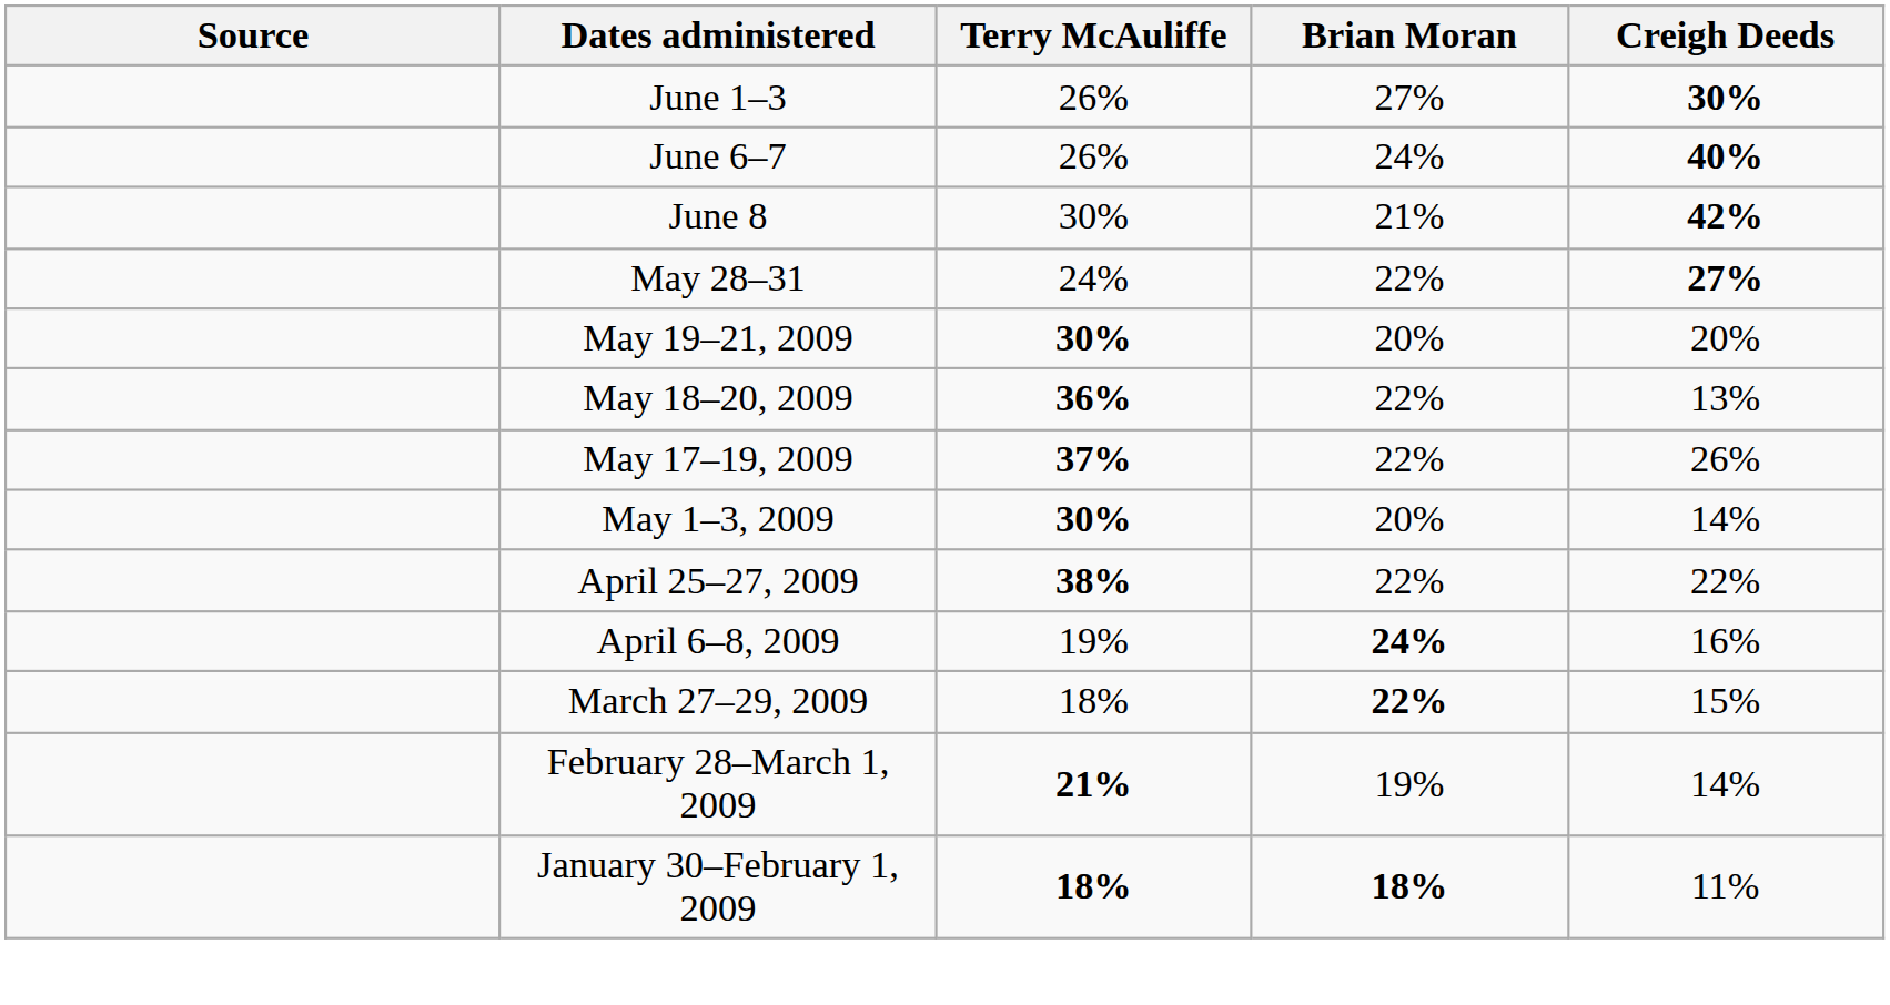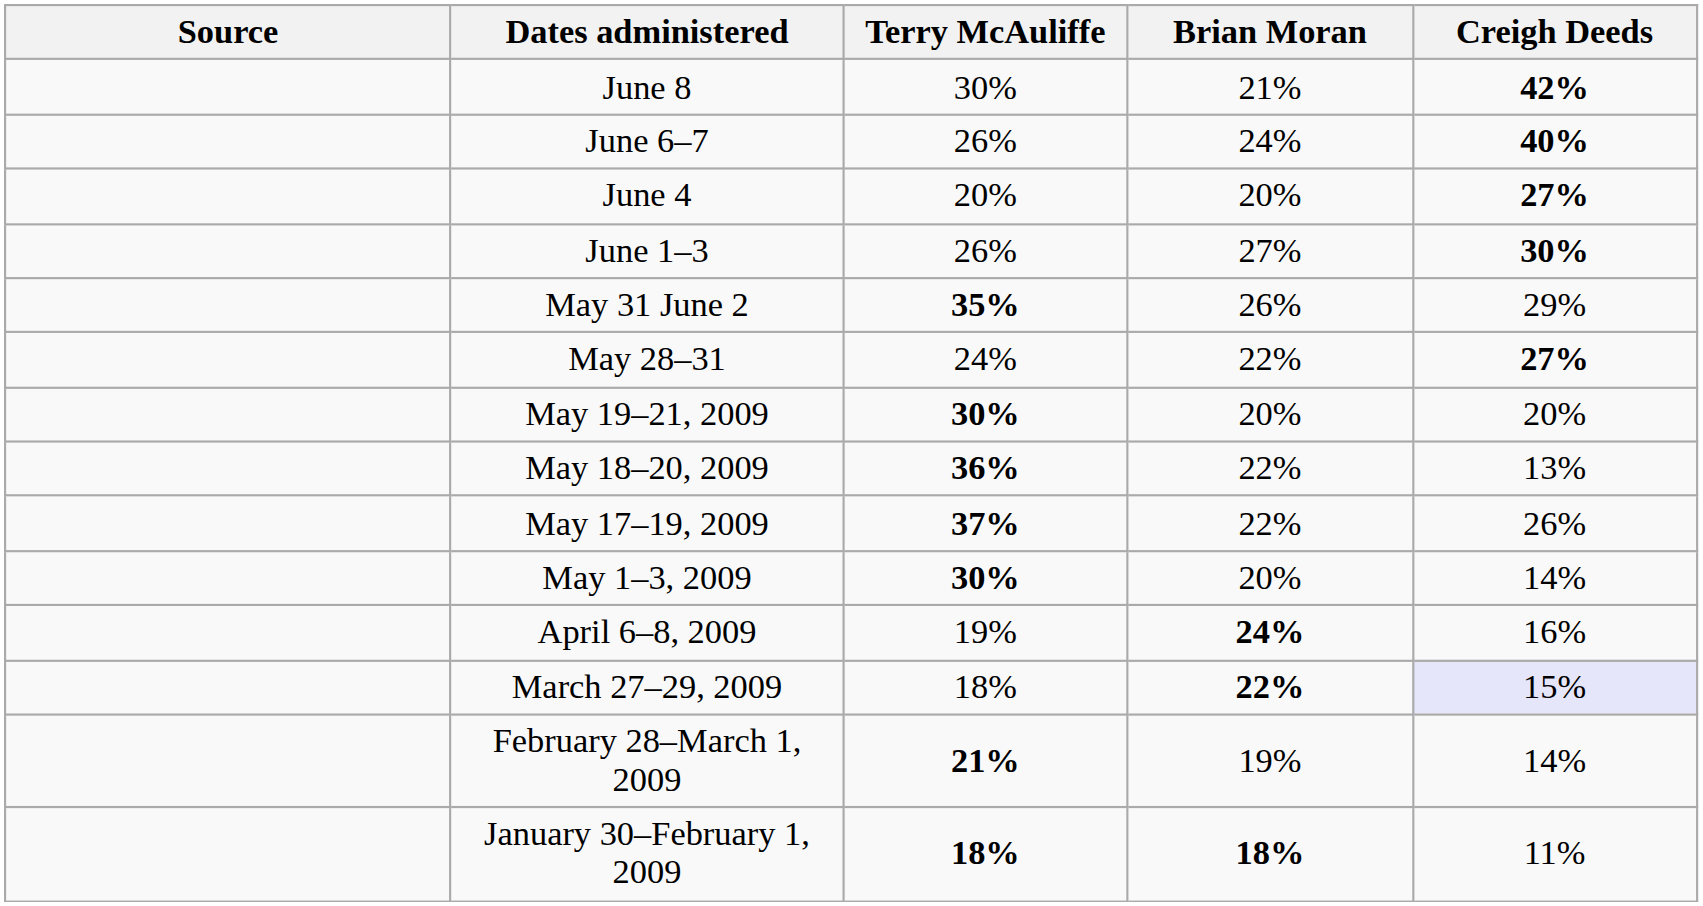 <table class="wikitable">
 <tr>
 <th width=200px>Source</th>
 <th width=175px>Dates administered</th>
 <th width=125px>Terry McAuliffe</th>
 <th width=125px>Brian Moran</th>
 <th width=125px>Creigh Deeds</th>
 </tr>
 <tr>
 <td></td>
-<td align="center">June 1–3</td>
-<td align="center">26%</td>
-<td align="center">27%</td>
-<td align="center" ><strong>30%</strong></td>
+<td align="center">June 8</td>
+<td align="center">30%</td>
+<td align="center">21%</td>
+<td align="center" ><strong>42%</strong></td>
 </tr>
 <tr>
 <td></td>
 <td align="center">June 6–7</td>
 <td align="center">26%</td>
 <td align="center">24%</td>
 <td align="center" ><strong>40%</strong></td>
 </tr>
 <tr>
+<td> </td>
+<td align="center">June 4</td>
+<td align="center">20%</td>
+<td align="center">20%</td>
+<td align="center" ><strong>27%</strong></td>
+</tr>
+<tr>
 <td></td>
-<td align="center">June 8</td>
-<td align="center">30%</td>
-<td align="center">21%</td>
-<td align="center" ><strong>42%</strong></td>
+<td align="center">June 1–3</td>
+<td align="center">26%</td>
+<td align="center">27%</td>
+<td align="center" ><strong>30%</strong></td>
+</tr>
+<tr>
+<td></td>
+<td align="center">May 31 June 2</td>
+<td align="center" ><strong>35%</strong></td>
+<td align="center">26%</td>
+<td align="center">29%</td>
 </tr>
 <tr>
 <td></td>
 <td align="center">May 28–31</td>
 <td align="center">24%</td>
 <td align="center">22%</td>
 <td align="center" ><strong>27%</strong></td>
 </tr>
 <tr>
 <td></td>
 <td align="center">May 19–21, 2009</td>
 <td align="center" ><strong>30%</strong></td>
 <td align="center">20%</td>
 <td align="center">20%</td>
 </tr>
 <tr>
 <td></td>
 <td align="center">May 18–20, 2009</td>
 <td align="center" ><strong>36%</strong></td>
 <td align="center">22%</td>
 <td align="center">13%</td>
 </tr>
 <tr>
 <td></td>
 <td align="center">May 17–19, 2009</td>
 <td align="center" ><strong>37%</strong></td>
 <td align="center">22%</td>
 <td align="center">26%</td>
 </tr>
 <tr>
 <td></td>
 <td align="center">May 1–3, 2009</td>
 <td align="center" ><strong>30%</strong></td>
 <td align="center">20%</td>
 <td align="center">14%</td>
 </tr>
 <tr>
 <td></td>
-<td align="center">April 25–27, 2009</td>
-<td align="center" ><strong>38%</strong></td>
-<td align="center">22%</td>
-<td align="center">22%</td>
-</tr>
-<tr>
-<td></td>
 <td align="center">April 6–8, 2009</td>
 <td align="center">19%</td>
 <td align="center" ><strong>24%</strong></td>
 <td align="center">16%</td>
 </tr>
 <tr>
 <td></td>
 <td align="center">March 27–29, 2009</td>
 <td align="center">18%</td>
 <td align="center" ><strong>22%</strong></td>
-<td align="center">15%</td>
+<td align="center" style="background: lavender;">15%</td>
 </tr>
 <tr>
 <td></td>
 <td align=center>February 28–March 1, 2009</td>
 <td align=center ><strong>21%</strong></td>
 <td align=center>19%</td>
 <td align=center>14%</td>
 </tr>
 <tr>
 <td></td>
 <td align=center>January 30–February 1, 2009</td>
 <td align=center ><strong>18%</strong></td>
 <td align=center ><strong>18%</strong></td>
 <td align=center>11%</td>
 </tr>
 </table>
